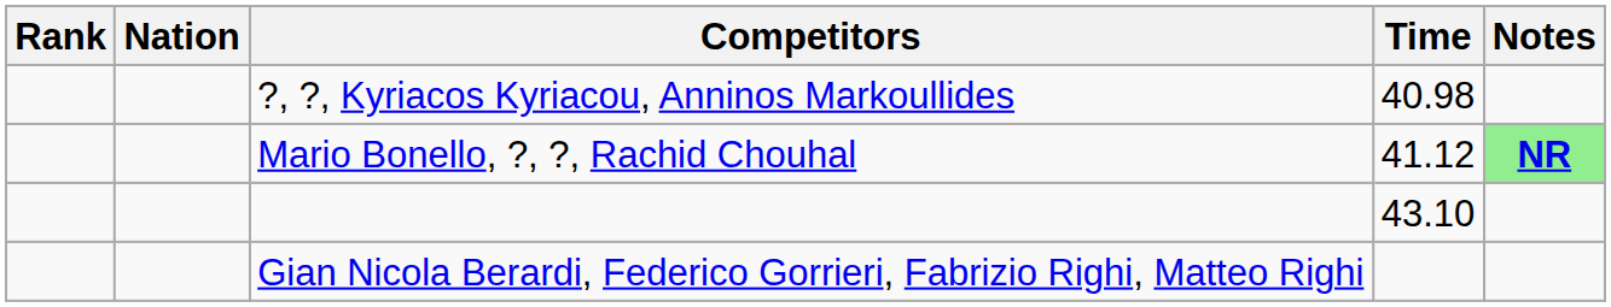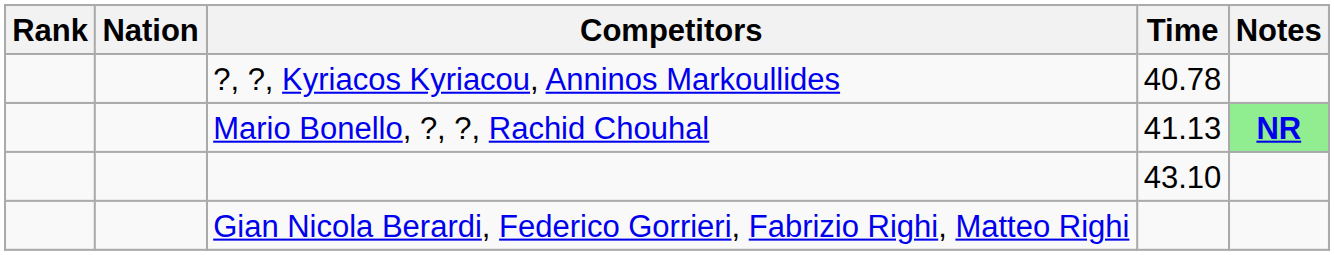 <table class="wikitable sortable" style="text-align:center; font-size:95%">
 <tr>
 <th>Rank</th>
 <th>Nation</th>
 <th>Competitors</th>
 <th>Time</th>
 <th>Notes</th>
 </tr>
 <tr>
 <td></td>
 <td align=left></td>
 <td align=left>?, ?, <a href='#'>Kyriacos Kyriacou</a>, <a href='#'>Anninos Markoullides</a></td>
-<td>40.98</td>
+<td>40.78</td>
 <td></td>
 </tr>
 <tr>
 <td></td>
 <td align=left></td>
 <td align=left><a href='#'>Mario Bonello</a>, ?, ?, <a href='#'>Rachid Chouhal</a></td>
-<td>41.12</td>
+<td>41.13</td>
 <td style="background: lightgreen;"><strong><a href='#'>NR</a></strong></td>
 </tr>
 <tr>
 <td></td>
 <td align=left></td>
 <td align=left></td>
 <td>43.10</td>
 <td></td>
 </tr>
 <tr>
 <td></td>
 <td align=left></td>
 <td align=left><a href='#'>Gian Nicola Berardi</a>, <a href='#'>Federico Gorrieri</a>, <a href='#'>Fabrizio Righi</a>, <a href='#'>Matteo Righi</a></td>
 <td></td>
 <td></td>
 </tr>
 </table>
